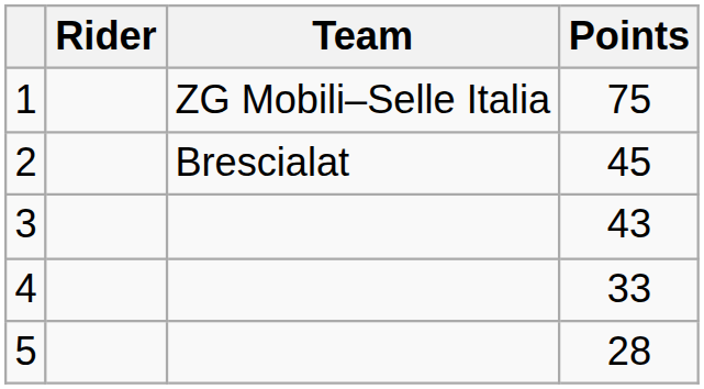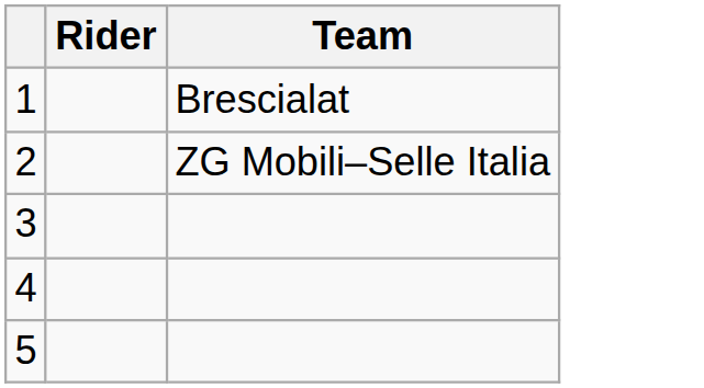 <table class="wikitable">
 <tr>
 <th></th>
 <th>Rider</th>
 <th>Team</th>
-<th>Points</th>
 </tr>
 <tr>
 <td style="text-align:center;">1</td>
 <td> </td>
-<td>ZG Mobili–Selle Italia</td>
-<td style="text-align:center;">75</td>
+<td>Brescialat</td>
 </tr>
 <tr>
 <td style="text-align:center;">2</td>
 <td></td>
-<td>Brescialat</td>
-<td style="text-align:center;">45</td>
+<td>ZG Mobili–Selle Italia</td>
 </tr>
 <tr>
 <td style="text-align:center;">3</td>
 <td></td>
 <td></td>
-<td style="text-align:center;">43</td>
 </tr>
 <tr>
 <td style="text-align:center;">4</td>
 <td></td>
 <td></td>
-<td style="text-align:center;">33</td>
 </tr>
 <tr>
 <td style="text-align:center;">5</td>
 <td></td>
 <td></td>
-<td style="text-align:center;">28</td>
 </tr>
 </table>
